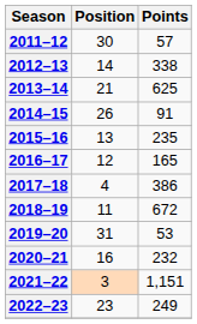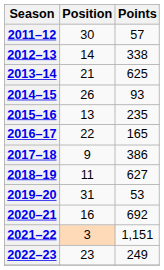 <table class="wikitable plainrowheaders sortable">
 <tr>
 <th scope="col">Season</th>
 <th scope="col">Position</th>
 <th scope="col">Points</th>
 </tr>
 <tr>
 <th scope=row align=center><a href='#'>2011–12</a></th>
 <td align=center>30</td>
 <td align=center>57</td>
 </tr>
 <tr>
 <th scope=row align=center><a href='#'>2012–13</a></th>
 <td align=center>14</td>
 <td align=center>338</td>
 </tr>
 <tr>
 <th scope=row align=center><a href='#'>2013–14</a></th>
 <td align=center>21</td>
 <td align=center>625</td>
 </tr>
 <tr>
 <th scope=row align=center><a href='#'>2014–15</a></th>
 <td align=center>26</td>
-<td align=center>91</td>
+<td align=center>93</td>
 </tr>
 <tr>
 <th scope=row align=center><a href='#'>2015–16</a></th>
 <td align=center>13</td>
 <td align=center>235</td>
 </tr>
 <tr>
 <th scope=row align=center><a href='#'>2016–17</a></th>
-<td align=center>12</td>
+<td align=center>22</td>
 <td align=center>165</td>
 </tr>
 <tr>
 <th scope=row align=center><a href='#'>2017–18</a></th>
-<td align=center>4</td>
+<td align=center>9</td>
 <td align=center>386</td>
 </tr>
 <tr>
 <th scope=row align=center><a href='#'>2018–19</a></th>
 <td align=center>11</td>
-<td align=center>672</td>
+<td align=center>627</td>
 </tr>
 <tr>
 <th scope=row align=center><a href='#'>2019–20</a></th>
 <td align=center>31</td>
 <td align=center>53</td>
 </tr>
 <tr>
 <th scope=row align=center><a href='#'>2020–21</a></th>
 <td align=center>16</td>
-<td align=center>232</td>
+<td align=center>692</td>
 </tr>
 <tr>
 <th scope=row align=center><a href='#'>2021–22</a></th>
 <td align=center style="background:#FFDAB9">3</td>
 <td align=center>1,151</td>
 </tr>
 <tr>
 <th scope=row align=center><a href='#'>2022–23</a></th>
 <td align=center>23</td>
 <td align=center>249</td>
 </tr>
 <tr>
 </tr>
 </table>
